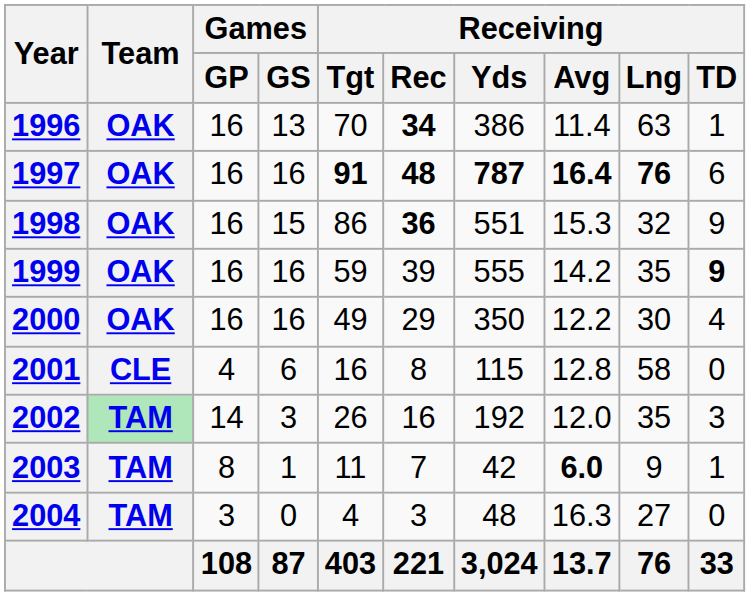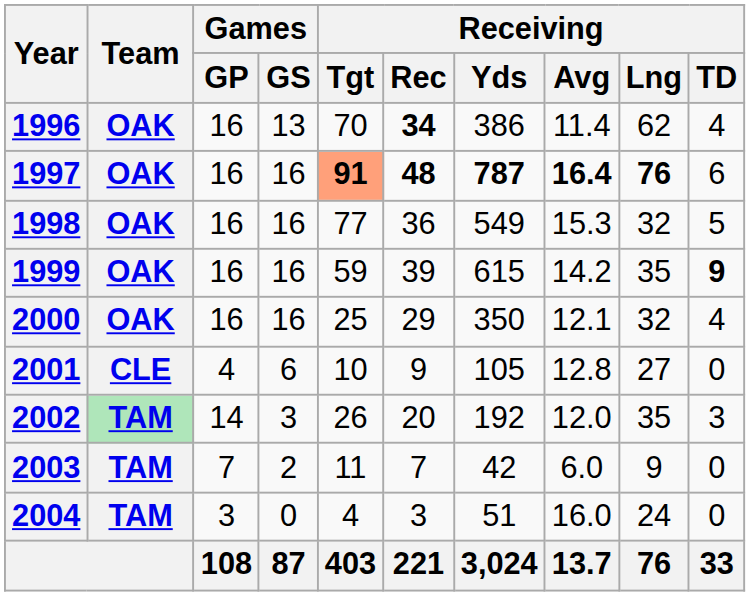 <table class="wikitable" style="text-align:center">
 <tr>
 <th rowspan="2">Year</th>
 <th rowspan="2">Team</th>
 <th colspan="2">Games</th>
 <th colspan="6">Receiving</th>
 </tr>
 <tr>
 <th>GP</th>
 <th>GS</th>
 <th>Tgt</th>
 <th>Rec</th>
 <th>Yds</th>
 <th>Avg</th>
 <th>Lng</th>
 <th>TD</th>
 </tr>
 <tr>
 <th><a href='#'>1996</a></th>
 <th><a href='#'>OAK</a></th>
 <td>16</td>
 <td>13</td>
 <td>70</td>
 <td><strong>34</strong></td>
 <td>386</td>
 <td>11.4</td>
-<td>63</td>
-<td>1</td>
+<td>62</td>
+<td>4</td>
 </tr>
 <tr>
 <th><a href='#'>1997</a></th>
 <th><a href='#'>OAK</a></th>
 <td>16</td>
 <td>16</td>
-<td><strong>91</strong></td>
+<td style="background: lightsalmon;"><strong>91</strong></td>
 <td><strong>48</strong></td>
 <td><strong>787</strong></td>
 <td><strong>16.4</strong></td>
 <td><strong>76</strong></td>
 <td>6</td>
 </tr>
 <tr>
 <th><a href='#'>1998</a></th>
 <th><a href='#'>OAK</a></th>
 <td>16</td>
-<td>15</td>
-<td>86</td>
-<td><strong>36</strong></td>
-<td>551</td>
+<td>16</td>
+<td>77</td>
+<td>36</td>
+<td>549</td>
 <td>15.3</td>
 <td>32</td>
-<td>9</td>
+<td>5</td>
 </tr>
 <tr>
 <th><a href='#'>1999</a></th>
 <th><a href='#'>OAK</a></th>
 <td>16</td>
 <td>16</td>
 <td>59</td>
 <td>39</td>
-<td>555</td>
+<td>615</td>
 <td>14.2</td>
 <td>35</td>
 <td><strong>9</strong></td>
 </tr>
 <tr>
 <th><a href='#'>2000</a></th>
 <th><a href='#'>OAK</a></th>
 <td>16</td>
 <td>16</td>
-<td>49</td>
+<td>25</td>
 <td>29</td>
 <td>350</td>
-<td>12.2</td>
-<td>30</td>
+<td>12.1</td>
+<td>32</td>
 <td>4</td>
 </tr>
 <tr>
 <th><a href='#'>2001</a></th>
 <th><a href='#'>CLE</a></th>
 <td>4</td>
 <td>6</td>
-<td>16</td>
-<td>8</td>
-<td>115</td>
+<td>10</td>
+<td>9</td>
+<td>105</td>
 <td>12.8</td>
-<td>58</td>
+<td>27</td>
 <td>0</td>
 </tr>
 <tr>
 <th><a href='#'>2002</a></th>
 <th style="background:#afe6ba; width:3em;"><a href='#'>TAM</a></th>
 <td>14</td>
 <td>3</td>
 <td>26</td>
-<td>16</td>
+<td>20</td>
 <td>192</td>
 <td>12.0</td>
 <td>35</td>
 <td>3</td>
 </tr>
 <tr>
 <th><a href='#'>2003</a></th>
 <th><a href='#'>TAM</a></th>
-<td>8</td>
-<td>1</td>
+<td>7</td>
+<td>2</td>
 <td>11</td>
 <td>7</td>
 <td>42</td>
-<td><strong>6.0</strong></td>
+<td>6.0</td>
 <td>9</td>
-<td>1</td>
+<td>0</td>
 </tr>
 <tr>
 <th><a href='#'>2004</a></th>
 <th><a href='#'>TAM</a></th>
 <td>3</td>
 <td>0</td>
 <td>4</td>
 <td>3</td>
-<td>48</td>
-<td>16.3</td>
-<td>27</td>
+<td>51</td>
+<td>16.0</td>
+<td>24</td>
 <td>0</td>
 </tr>
 <tr>
 <th colspan="2"></th>
 <th>108</th>
 <th>87</th>
 <th>403</th>
 <th>221</th>
 <th>3,024</th>
 <th>13.7</th>
 <th>76</th>
 <th>33</th>
 </tr>
 </table>
